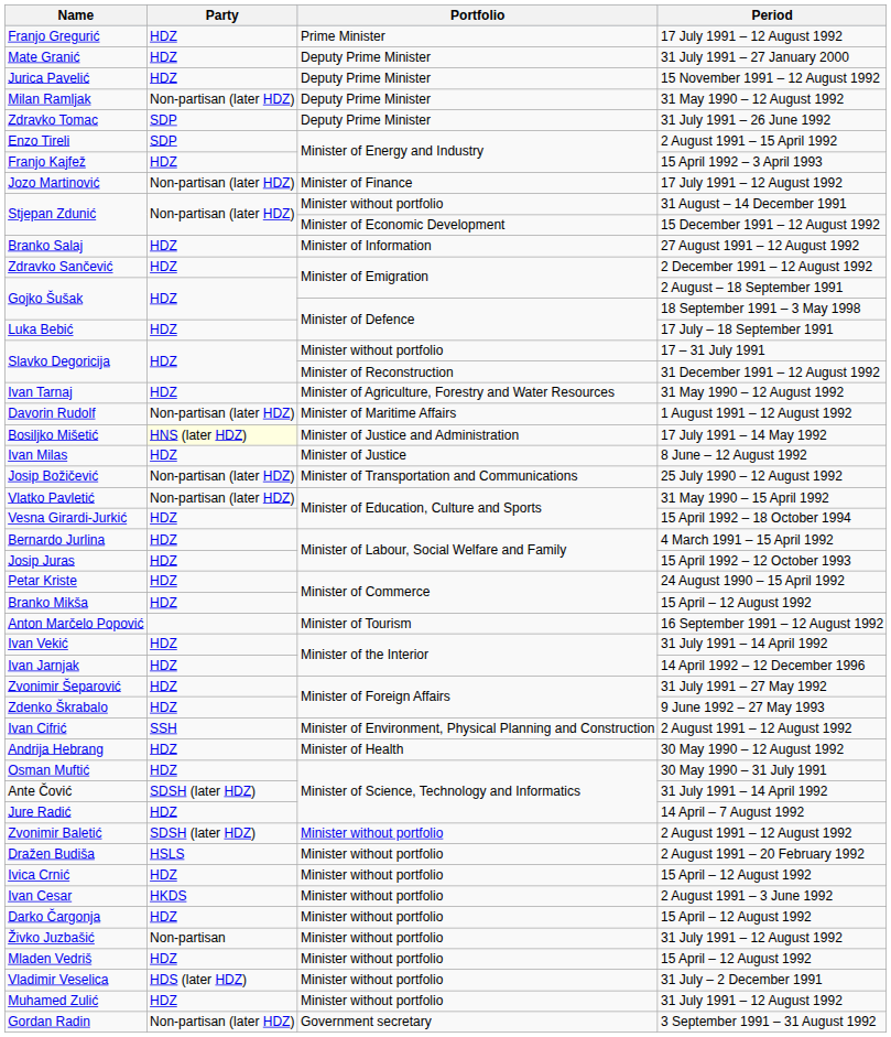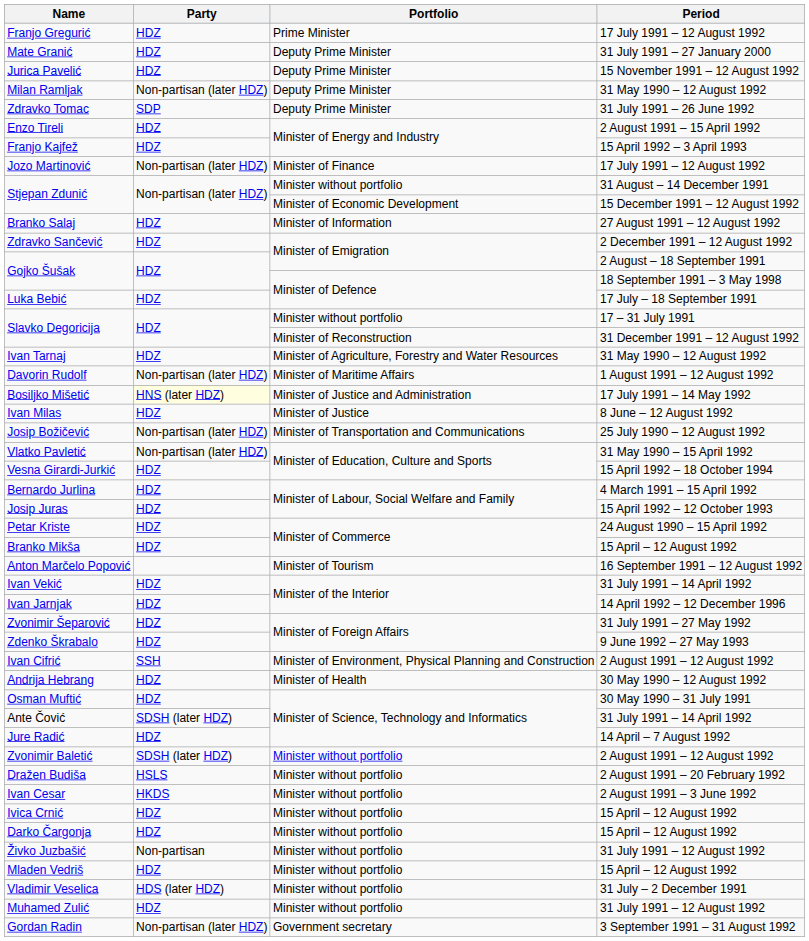 <table class="wikitable" border="1">
 <tr align="center" bgcolor="lightsteelblue">
 <th>Name</th>
 <th>Party</th>
 <th>Portfolio</th>
 <th>Period</th>
 </tr>
 <tr>
 <td><a href='#'>Franjo Gregurić</a></td>
 <td><a href='#'>HDZ</a></td>
 <td>Prime Minister</td>
 <td>17 July 1991 – 12 August 1992</td>
 </tr>
 <tr>
 <td><a href='#'>Mate Granić</a></td>
 <td><a href='#'>HDZ</a></td>
 <td>Deputy Prime Minister</td>
 <td>31 July 1991 – 27 January 2000</td>
 </tr>
 <tr>
 <td><a href='#'>Jurica Pavelić</a></td>
 <td><a href='#'>HDZ</a></td>
 <td>Deputy Prime Minister</td>
 <td>15 November 1991 – 12 August 1992</td>
 </tr>
 <tr>
 <td><a href='#'>Milan Ramljak</a></td>
 <td>Non-partisan (later <a href='#'>HDZ</a>)</td>
 <td>Deputy Prime Minister</td>
 <td>31 May 1990 – 12 August 1992</td>
 </tr>
 <tr>
 <td><a href='#'>Zdravko Tomac</a></td>
 <td><a href='#'>SDP</a></td>
 <td>Deputy Prime Minister</td>
 <td>31 July 1991 – 26 June 1992</td>
 </tr>
 <tr>
 <td><a href='#'>Enzo Tireli</a></td>
-<td><a href='#'>SDP</a></td>
+<td><a href='#'>HDZ</a></td>
 <td rowspan="2">Minister of Energy and Industry</td>
 <td>2 August 1991 – 15 April 1992</td>
 </tr>
 <tr>
 <td><a href='#'>Franjo Kajfež</a></td>
 <td><a href='#'>HDZ</a></td>
 <td>15 April 1992 – 3 April 1993</td>
 </tr>
 <tr>
 <td><a href='#'>Jozo Martinović</a></td>
 <td>Non-partisan (later <a href='#'>HDZ</a>)</td>
 <td>Minister of Finance</td>
 <td>17 July 1991 – 12 August 1992</td>
 </tr>
 <tr>
 <td rowspan="2"><a href='#'>Stjepan Zdunić</a></td>
 <td rowspan="2">Non-partisan (later <a href='#'>HDZ</a>)</td>
 <td>Minister without portfolio</td>
 <td>31 August – 14 December 1991</td>
 </tr>
 <tr>
 <td>Minister of Economic Development</td>
 <td>15 December 1991 – 12 August 1992</td>
 </tr>
 <tr>
 <td><a href='#'>Branko Salaj</a></td>
 <td><a href='#'>HDZ</a></td>
 <td>Minister of Information</td>
 <td>27 August 1991 – 12 August 1992</td>
 </tr>
 <tr>
 <td><a href='#'>Zdravko Sančević</a></td>
 <td><a href='#'>HDZ</a></td>
 <td rowspan="2">Minister of Emigration</td>
 <td>2 December 1991 – 12 August 1992</td>
 </tr>
 <tr>
 <td rowspan="2"><a href='#'>Gojko Šušak</a></td>
 <td rowspan="2"><a href='#'>HDZ</a></td>
 <td>2 August – 18 September 1991</td>
 </tr>
 <tr>
 <td rowspan="2">Minister of Defence</td>
 <td>18 September 1991 – 3 May 1998</td>
 </tr>
 <tr>
 <td><a href='#'>Luka Bebić</a></td>
 <td><a href='#'>HDZ</a></td>
 <td>17 July – 18 September 1991</td>
 </tr>
 <tr>
 <td rowspan="2"><a href='#'>Slavko Degoricija</a></td>
 <td rowspan="2"><a href='#'>HDZ</a></td>
 <td>Minister without portfolio</td>
 <td>17 – 31 July 1991</td>
 </tr>
 <tr>
 <td>Minister of Reconstruction</td>
 <td>31 December 1991 – 12 August 1992</td>
 </tr>
 <tr>
 <td><a href='#'>Ivan Tarnaj</a></td>
 <td><a href='#'>HDZ</a></td>
 <td>Minister of Agriculture, Forestry and Water Resources</td>
 <td>31 May 1990 – 12 August 1992</td>
 </tr>
 <tr>
 <td><a href='#'>Davorin Rudolf</a></td>
 <td>Non-partisan (later <a href='#'>HDZ</a>)</td>
 <td>Minister of Maritime Affairs</td>
 <td>1 August 1991 – 12 August 1992</td>
 </tr>
 <tr>
 <td><a href='#'>Bosiljko Mišetić</a></td>
 <td style="background: lightyellow;"><a href='#'>HNS</a> (later <a href='#'>HDZ</a>)</td>
 <td>Minister of Justice and Administration</td>
 <td>17 July 1991 – 14 May 1992</td>
 </tr>
 <tr>
 <td><a href='#'>Ivan Milas</a></td>
 <td><a href='#'>HDZ</a></td>
 <td>Minister of Justice</td>
 <td>8 June – 12 August 1992</td>
 </tr>
 <tr>
 <td><a href='#'>Josip Božičević</a></td>
 <td>Non-partisan (later <a href='#'>HDZ</a>)</td>
 <td>Minister of Transportation and Communications</td>
 <td>25 July 1990 – 12 August 1992</td>
 </tr>
 <tr>
 <td><a href='#'>Vlatko Pavletić</a></td>
 <td>Non-partisan (later <a href='#'>HDZ</a>)</td>
 <td rowspan="2">Minister of Education, Culture and Sports</td>
 <td>31 May 1990 – 15 April 1992</td>
 </tr>
 <tr>
 <td><a href='#'>Vesna Girardi-Jurkić</a></td>
 <td><a href='#'>HDZ</a></td>
 <td>15 April 1992 – 18 October 1994</td>
 </tr>
 <tr>
 <td><a href='#'>Bernardo Jurlina</a></td>
 <td><a href='#'>HDZ</a></td>
 <td rowspan="2">Minister of Labour, Social Welfare and Family</td>
 <td>4 March 1991 – 15 April 1992</td>
 </tr>
 <tr>
 <td><a href='#'>Josip Juras</a></td>
 <td><a href='#'>HDZ</a></td>
 <td>15 April 1992 – 12 October 1993</td>
 </tr>
 <tr>
 <td><a href='#'>Petar Kriste</a></td>
 <td><a href='#'>HDZ</a></td>
 <td rowspan="2">Minister of Commerce</td>
 <td>24 August 1990 – 15 April 1992</td>
 </tr>
 <tr>
 <td><a href='#'>Branko Mikša</a></td>
 <td><a href='#'>HDZ</a></td>
 <td>15 April – 12 August 1992</td>
 </tr>
 <tr>
 <td><a href='#'>Anton Marčelo Popović</a></td>
 <td></td>
 <td>Minister of Tourism</td>
 <td>16 September 1991 – 12 August 1992</td>
 </tr>
 <tr>
 <td><a href='#'>Ivan Vekić</a></td>
 <td><a href='#'>HDZ</a></td>
 <td rowspan="2">Minister of the Interior</td>
 <td>31 July 1991 – 14 April 1992</td>
 </tr>
 <tr>
 <td><a href='#'>Ivan Jarnjak</a></td>
 <td><a href='#'>HDZ</a></td>
 <td>14 April 1992 – 12 December 1996</td>
 </tr>
 <tr>
 <td><a href='#'>Zvonimir Šeparović</a></td>
 <td><a href='#'>HDZ</a></td>
 <td rowspan="2">Minister of Foreign Affairs</td>
 <td>31 July 1991 – 27 May 1992</td>
 </tr>
 <tr>
 <td><a href='#'>Zdenko Škrabalo</a></td>
 <td><a href='#'>HDZ</a></td>
 <td>9 June 1992 – 27 May 1993</td>
 </tr>
 <tr>
 <td><a href='#'>Ivan Cifrić</a></td>
 <td><a href='#'>SSH</a></td>
 <td>Minister of Environment, Physical Planning and Construction</td>
 <td>2 August 1991 – 12 August 1992</td>
 </tr>
 <tr>
 <td><a href='#'>Andrija Hebrang</a></td>
 <td><a href='#'>HDZ</a></td>
 <td>Minister of Health</td>
 <td>30 May 1990 – 12 August 1992</td>
 </tr>
 <tr>
 <td><a href='#'>Osman Muftić</a></td>
 <td><a href='#'>HDZ</a></td>
 <td rowspan="3">Minister of Science, Technology and Informatics</td>
 <td>30 May 1990 – 31 July 1991</td>
 </tr>
 <tr>
 <td>Ante Čović</td>
 <td><a href='#'>SDSH</a> (later <a href='#'>HDZ</a>)</td>
 <td>31 July 1991 – 14 April 1992</td>
 </tr>
 <tr>
 <td><a href='#'>Jure Radić</a></td>
 <td><a href='#'>HDZ</a></td>
 <td>14 April – 7 August 1992</td>
 </tr>
 <tr>
 <td><a href='#'>Zvonimir Baletić</a></td>
 <td><a href='#'>SDSH</a> (later <a href='#'>HDZ</a>)</td>
 <td><a href='#'>Minister without portfolio</a></td>
 <td>2 August 1991 – 12 August 1992</td>
 </tr>
 <tr>
 <td><a href='#'>Dražen Budiša</a></td>
 <td><a href='#'>HSLS</a></td>
 <td>Minister without portfolio</td>
 <td>2 August 1991 – 20 February 1992</td>
 </tr>
 <tr>
+<td><a href='#'>Ivan Cesar</a></td>
+<td><a href='#'>HKDS</a></td>
+<td>Minister without portfolio</td>
+<td>2 August 1991 – 3 June 1992</td>
+</tr>
+<tr>
 <td><a href='#'>Ivica Crnić</a></td>
 <td><a href='#'>HDZ</a></td>
 <td>Minister without portfolio</td>
 <td>15 April – 12 August 1992</td>
-</tr>
-<tr>
-<td><a href='#'>Ivan Cesar</a></td>
-<td><a href='#'>HKDS</a></td>
-<td>Minister without portfolio</td>
-<td>2 August 1991 – 3 June 1992</td>
 </tr>
 <tr>
 <td><a href='#'>Darko Čargonja</a></td>
 <td><a href='#'>HDZ</a></td>
 <td>Minister without portfolio</td>
 <td>15 April – 12 August 1992</td>
 </tr>
 <tr>
 <td><a href='#'>Živko Juzbašić</a></td>
 <td>Non-partisan</td>
 <td>Minister without portfolio</td>
 <td>31 July 1991 – 12 August 1992</td>
 </tr>
 <tr>
 <td><a href='#'>Mladen Vedriš</a></td>
 <td><a href='#'>HDZ</a></td>
 <td>Minister without portfolio</td>
 <td>15 April – 12 August 1992</td>
 </tr>
 <tr>
 <td><a href='#'>Vladimir Veselica</a></td>
 <td><a href='#'>HDS</a> (later <a href='#'>HDZ</a>)</td>
 <td>Minister without portfolio</td>
 <td>31 July – 2 December 1991</td>
 </tr>
 <tr>
 <td><a href='#'>Muhamed Zulić</a></td>
 <td><a href='#'>HDZ</a></td>
 <td>Minister without portfolio</td>
 <td>31 July 1991 – 12 August 1992</td>
 </tr>
 <tr>
 <td><a href='#'>Gordan Radin</a></td>
 <td>Non-partisan (later <a href='#'>HDZ</a>)</td>
 <td>Government secretary</td>
 <td>3 September 1991 – 31 August 1992</td>
 </tr>
 </table>
